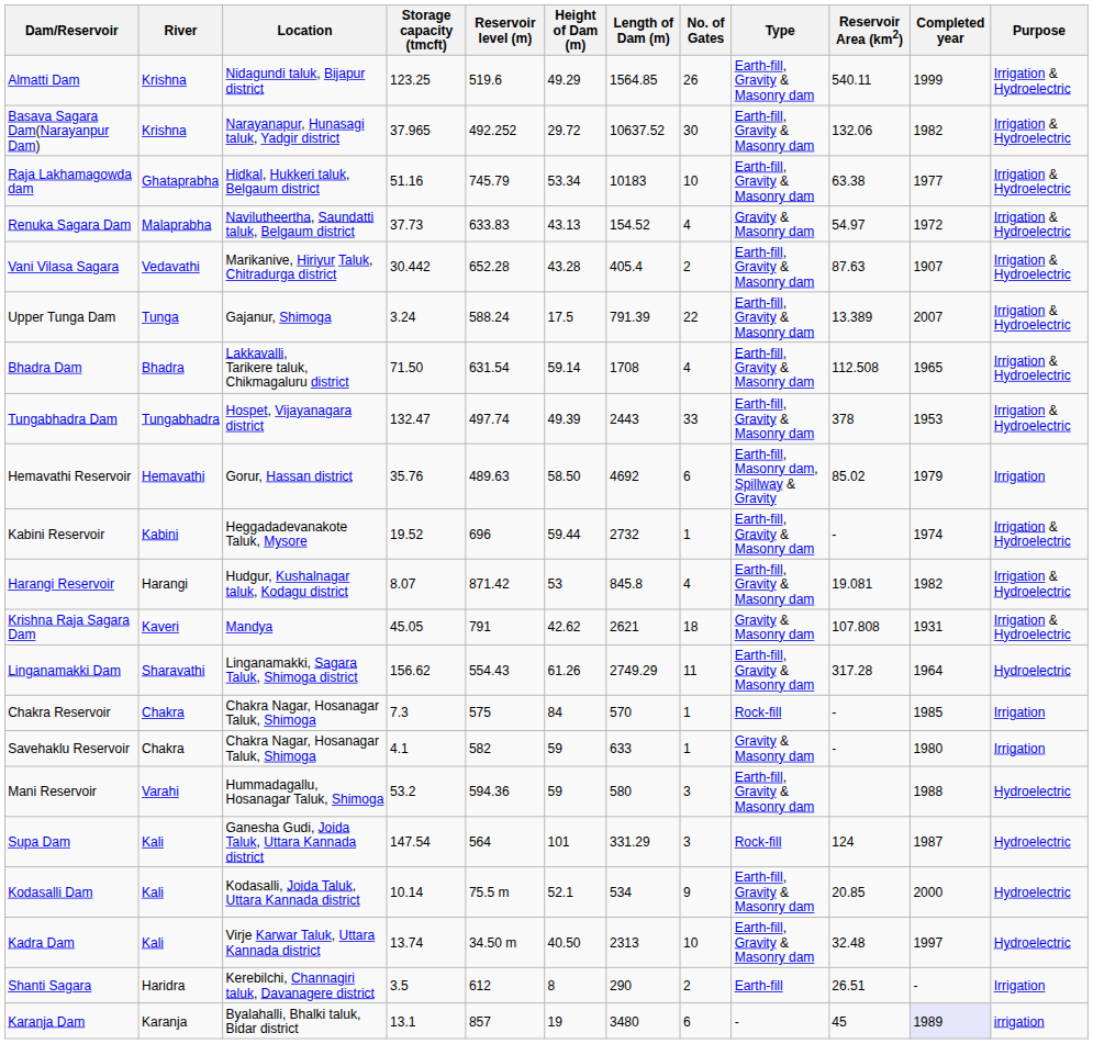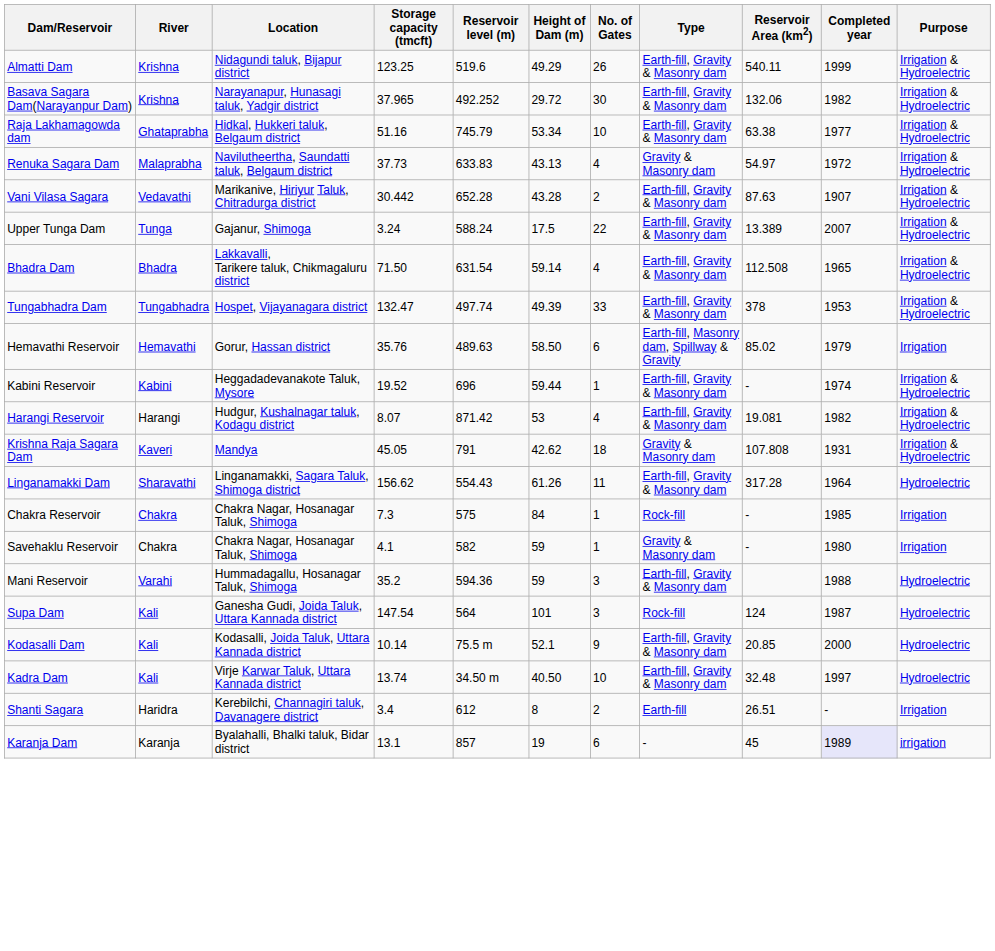 <table class="wikitable sortable" style="font-size: 95%;">
 <tr>
 <th>Dam/Reservoir</th>
 <th>River</th>
 <th>Location</th>
 <th>Storage capacity (tmcft)</th>
 <th>Reservoir level (m)</th>
 <th>Height of Dam (m)</th>
-<th>Length of Dam (m)</th>
 <th>No. of Gates</th>
 <th>Type</th>
 <th>Reservoir Area (km<sup>2</sup>)</th>
 <th>Completed year</th>
 <th>Purpose</th>
 </tr>
 <tr>
 <td><a href='#'>Almatti Dam</a></td>
 <td><a href='#'>Krishna</a></td>
 <td><a href='#'>Nidagundi taluk</a>, <a href='#'>Bijapur district</a></td>
 <td>123.25</td>
 <td>519.6</td>
 <td>49.29</td>
-<td>1564.85</td>
 <td>26</td>
 <td><a href='#'>Earth-fill</a>, <a href='#'>Gravity</a> & <a href='#'>Masonry dam</a></td>
 <td>540.11</td>
 <td>1999</td>
 <td><a href='#'>Irrigation</a> & <a href='#'>Hydroelectric</a></td>
 </tr>
 <tr>
 <td><a href='#'>Basava Sagara Dam</a>(<a href='#'>Narayanpur Dam</a>)</td>
 <td><a href='#'>Krishna</a></td>
 <td><a href='#'>Narayanapur</a>, <a href='#'>Hunasagi taluk</a>, <a href='#'>Yadgir district</a></td>
 <td>37.965</td>
 <td>492.252</td>
 <td>29.72</td>
-<td>10637.52</td>
 <td>30</td>
 <td><a href='#'>Earth-fill</a>, <a href='#'>Gravity</a> & <a href='#'>Masonry dam</a></td>
 <td>132.06</td>
 <td>1982</td>
 <td><a href='#'>Irrigation</a> & <a href='#'>Hydroelectric</a></td>
 </tr>
 <tr>
 <td><a href='#'>Raja Lakhamagowda dam</a></td>
 <td><a href='#'>Ghataprabha</a></td>
 <td><a href='#'>Hidkal</a>, <a href='#'>Hukkeri taluk</a>, <a href='#'>Belgaum district</a></td>
 <td>51.16</td>
 <td>745.79</td>
 <td>53.34</td>
-<td>10183</td>
 <td>10</td>
 <td><a href='#'>Earth-fill</a>, <a href='#'>Gravity</a> & <a href='#'>Masonry dam</a></td>
 <td>63.38</td>
 <td>1977</td>
 <td><a href='#'>Irrigation</a> & <a href='#'>Hydroelectric</a></td>
 </tr>
 <tr>
 <td><a href='#'>Renuka Sagara Dam</a></td>
 <td><a href='#'>Malaprabha</a></td>
 <td><a href='#'>Navilutheertha</a>, <a href='#'>Saundatti taluk</a>, <a href='#'>Belgaum district</a></td>
 <td>37.73</td>
 <td>633.83</td>
 <td>43.13</td>
-<td>154.52</td>
 <td>4</td>
 <td><a href='#'>Gravity</a> & <a href='#'>Masonry dam</a></td>
 <td>54.97</td>
 <td>1972</td>
 <td><a href='#'>Irrigation</a> & <a href='#'>Hydroelectric</a></td>
 </tr>
 <tr>
 <td><a href='#'>Vani Vilasa Sagara</a></td>
 <td><a href='#'>Vedavathi</a></td>
 <td>Marikanive, <a href='#'>Hiriyur</a> <a href='#'>Taluk</a>, <a href='#'>Chitradurga district</a></td>
 <td>30.442</td>
 <td>652.28</td>
 <td>43.28</td>
-<td>405.4</td>
 <td>2</td>
 <td><a href='#'>Earth-fill</a>, <a href='#'>Gravity</a> & <a href='#'>Masonry dam</a></td>
 <td>87.63</td>
 <td>1907</td>
 <td><a href='#'>Irrigation</a> & <a href='#'>Hydroelectric</a></td>
 </tr>
 <tr>
 <td>Upper Tunga Dam</td>
 <td><a href='#'>Tunga</a></td>
 <td>Gajanur, <a href='#'>Shimoga</a></td>
 <td>3.24</td>
 <td>588.24</td>
 <td>17.5</td>
-<td>791.39</td>
 <td>22</td>
 <td><a href='#'>Earth-fill</a>, <a href='#'>Gravity</a> & <a href='#'>Masonry dam</a></td>
 <td>13.389</td>
 <td>2007</td>
 <td><a href='#'>Irrigation</a> & <a href='#'>Hydroelectric</a></td>
 </tr>
 <tr>
 <td><a href='#'>Bhadra Dam</a></td>
 <td><a href='#'>Bhadra</a></td>
 <td><a href='#'>Lakkavalli</a>,<br>Tarikere taluk, Chikmagaluru <a href='#'>district</a></td>
 <td>71.50</td>
 <td>631.54</td>
 <td>59.14</td>
-<td>1708</td>
 <td>4</td>
 <td><a href='#'>Earth-fill</a>, <a href='#'>Gravity</a> & <a href='#'>Masonry dam</a></td>
 <td>112.508</td>
 <td>1965</td>
 <td><a href='#'>Irrigation</a> & <a href='#'>Hydroelectric</a></td>
 </tr>
 <tr>
 <td><a href='#'>Tungabhadra Dam</a></td>
 <td><a href='#'>Tungabhadra</a></td>
 <td><a href='#'>Hospet</a>, <a href='#'>Vijayanagara district</a></td>
 <td>132.47</td>
 <td>497.74</td>
 <td>49.39</td>
-<td>2443</td>
 <td>33</td>
 <td><a href='#'>Earth-fill</a>, <a href='#'>Gravity</a> & <a href='#'>Masonry dam</a></td>
 <td>378</td>
 <td>1953</td>
 <td><a href='#'>Irrigation</a> & <a href='#'>Hydroelectric</a></td>
 </tr>
 <tr>
 <td>Hemavathi Reservoir</td>
 <td><a href='#'>Hemavathi</a></td>
 <td>Gorur, <a href='#'>Hassan district</a></td>
 <td>35.76</td>
 <td>489.63</td>
 <td>58.50</td>
-<td>4692</td>
 <td>6</td>
 <td><a href='#'>Earth-fill</a>, <a href='#'>Masonry dam</a>, <a href='#'>Spillway</a> & <a href='#'>Gravity</a></td>
 <td>85.02</td>
 <td>1979</td>
 <td><a href='#'>Irrigation</a></td>
 </tr>
 <tr>
 <td>Kabini Reservoir</td>
 <td><a href='#'>Kabini</a></td>
 <td>Heggadadevanakote Taluk, <a href='#'>Mysore</a></td>
 <td>19.52</td>
 <td>696</td>
 <td>59.44</td>
-<td>2732</td>
 <td>1</td>
 <td><a href='#'>Earth-fill</a>, <a href='#'>Gravity</a> & <a href='#'>Masonry dam</a></td>
 <td>-</td>
 <td>1974</td>
 <td><a href='#'>Irrigation</a> & <a href='#'>Hydroelectric</a></td>
 </tr>
 <tr>
 <td><a href='#'>Harangi Reservoir</a></td>
 <td>Harangi</td>
 <td>Hudgur, <a href='#'>Kushalnagar taluk</a>, <a href='#'>Kodagu district</a></td>
 <td>8.07</td>
 <td>871.42</td>
 <td>53</td>
-<td>845.8</td>
 <td>4</td>
 <td><a href='#'>Earth-fill</a>, <a href='#'>Gravity</a> & <a href='#'>Masonry dam</a></td>
 <td>19.081</td>
 <td>1982</td>
 <td><a href='#'>Irrigation</a> & <a href='#'>Hydroelectric</a></td>
 </tr>
 <tr>
 <td><a href='#'>Krishna Raja Sagara Dam</a></td>
 <td><a href='#'>Kaveri</a></td>
 <td><a href='#'>Mandya</a></td>
 <td>45.05</td>
 <td>791</td>
 <td>42.62</td>
-<td>2621</td>
 <td 18>18</td>
 <td><a href='#'>Gravity</a> & <a href='#'>Masonry dam</a></td>
 <td>107.808</td>
 <td>1931</td>
 <td><a href='#'>Irrigation</a> & <a href='#'>Hydroelectric</a></td>
 </tr>
 <tr>
 <td><a href='#'>Linganamakki Dam</a></td>
 <td><a href='#'>Sharavathi</a></td>
 <td>Linganamakki, <a href='#'>Sagara Taluk</a>, <a href='#'>Shimoga district</a></td>
 <td>156.62</td>
 <td>554.43</td>
 <td>61.26</td>
-<td>2749.29</td>
 <td>11</td>
 <td><a href='#'>Earth-fill</a>, <a href='#'>Gravity</a> & <a href='#'>Masonry dam</a></td>
 <td>317.28</td>
 <td>1964</td>
 <td><a href='#'>Hydroelectric</a></td>
 </tr>
 <tr>
 <td>Chakra Reservoir</td>
 <td><a href='#'>Chakra</a></td>
 <td>Chakra Nagar, Hosanagar Taluk, <a href='#'>Shimoga</a></td>
 <td>7.3</td>
 <td>575</td>
 <td>84</td>
-<td>570</td>
 <td>1</td>
 <td><a href='#'>Rock-fill</a></td>
 <td>-</td>
 <td>1985</td>
 <td><a href='#'>Irrigation</a></td>
 </tr>
 <tr>
 <td>Savehaklu Reservoir</td>
 <td>Chakra</td>
 <td>Chakra Nagar, Hosanagar Taluk, <a href='#'>Shimoga</a></td>
 <td>4.1</td>
 <td>582</td>
 <td>59</td>
-<td>633</td>
 <td>1</td>
 <td><a href='#'>Gravity</a> & <a href='#'>Masonry dam</a></td>
 <td>-</td>
 <td>1980</td>
 <td><a href='#'>Irrigation</a></td>
 </tr>
 <tr>
 <td>Mani Reservoir</td>
 <td><a href='#'>Varahi</a></td>
 <td>Hummadagallu, Hosanagar Taluk, <a href='#'>Shimoga</a></td>
-<td>53.2</td>
+<td>35.2</td>
 <td>594.36</td>
 <td>59</td>
-<td>580</td>
 <td>3</td>
 <td><a href='#'>Earth-fill</a>, <a href='#'>Gravity</a> & <a href='#'>Masonry dam</a></td>
 <td></td>
 <td>1988</td>
 <td><a href='#'>Hydroelectric</a></td>
 </tr>
 <tr>
 <td><a href='#'>Supa Dam</a></td>
 <td><a href='#'>Kali</a></td>
 <td>Ganesha Gudi, <a href='#'>Joida Taluk</a>, <a href='#'>Uttara Kannada district</a></td>
 <td>147.54</td>
 <td>564</td>
 <td>101</td>
-<td>331.29</td>
 <td>3</td>
 <td><a href='#'>Rock-fill</a></td>
 <td>124</td>
 <td>1987</td>
 <td><a href='#'>Hydroelectric</a></td>
 </tr>
 <tr>
 <td><a href='#'>Kodasalli Dam</a></td>
 <td><a href='#'>Kali</a></td>
 <td>Kodasalli, <a href='#'>Joida Taluk</a>, <a href='#'>Uttara Kannada district</a></td>
 <td>10.14</td>
 <td>75.5 m</td>
 <td>52.1</td>
-<td>534</td>
 <td>9</td>
 <td><a href='#'>Earth-fill</a>, <a href='#'>Gravity</a> & <a href='#'>Masonry dam</a></td>
 <td>20.85</td>
 <td>2000</td>
 <td><a href='#'>Hydroelectric</a></td>
 </tr>
 <tr>
 <td><a href='#'>Kadra Dam</a></td>
 <td><a href='#'>Kali</a></td>
 <td>Virje <a href='#'>Karwar Taluk</a>, <a href='#'>Uttara Kannada district</a></td>
 <td>13.74</td>
 <td>34.50 m</td>
 <td>40.50</td>
-<td>2313</td>
 <td>10</td>
 <td><a href='#'>Earth-fill</a>, <a href='#'>Gravity</a> & <a href='#'>Masonry dam</a></td>
 <td>32.48</td>
 <td>1997</td>
 <td><a href='#'>Hydroelectric</a></td>
 </tr>
 <tr>
 <td><a href='#'>Shanti Sagara</a></td>
 <td>Haridra</td>
 <td>Kerebilchi, <a href='#'>Channagiri taluk</a>, <a href='#'>Davanagere district</a></td>
-<td>3.5</td>
+<td>3.4</td>
 <td>612</td>
 <td>8</td>
-<td>290</td>
 <td>2</td>
 <td><a href='#'>Earth-fill</a></td>
 <td>26.51</td>
 <td>-</td>
 <td><a href='#'>Irrigation</a></td>
 </tr>
 <tr>
 <td><a href='#'>Karanja Dam</a></td>
 <td>Karanja</td>
 <td>Byalahalli, Bhalki taluk, Bidar district</td>
 <td>13.1</td>
 <td>857</td>
 <td>19</td>
-<td>3480</td>
 <td>6</td>
 <td>-</td>
 <td>45</td>
 <td style="background: lavender;">1989</td>
 <td><a href='#'>irrigation</a></td>
 </tr>
 </table>
